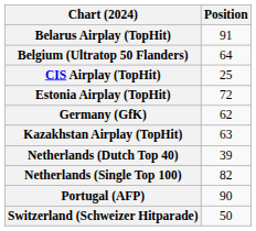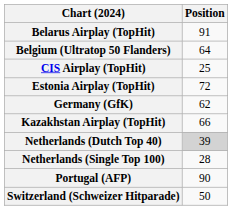 <table class="wikitable sortable plainrowheaders" style="text-align:center">
 <tr>
 <th scope="col">Chart (2024)</th>
 <th scope="col">Position</th>
 </tr>
 <tr>
 <th scope="row">Belarus Airplay (TopHit)</th>
 <td>91</td>
 </tr>
 <tr>
 <th scope="row">Belgium (Ultratop 50 Flanders)</th>
 <td>64</td>
 </tr>
 <tr>
 <th scope="row"><a href='#'>CIS</a> Airplay (TopHit)</th>
 <td>25</td>
 </tr>
 <tr>
 <th scope="row">Estonia Airplay (TopHit)</th>
 <td>72</td>
 </tr>
 <tr>
 <th scope="row">Germany (GfK)</th>
 <td>62</td>
 </tr>
 <tr>
 <th scope="row">Kazakhstan Airplay (TopHit)</th>
-<td>63</td>
+<td>66</td>
 </tr>
 <tr>
 <th scope="row">Netherlands (Dutch Top 40)</th>
-<td>39</td>
+<td style="background: lightgrey;">39</td>
 </tr>
 <tr>
 <th scope="row">Netherlands (Single Top 100)</th>
-<td>82</td>
+<td>28</td>
 </tr>
 <tr>
 <th scope="row">Portugal (AFP)</th>
 <td>90</td>
 </tr>
 <tr>
 <th scope="row">Switzerland (Schweizer Hitparade)</th>
 <td>50</td>
 </tr>
 </table>
